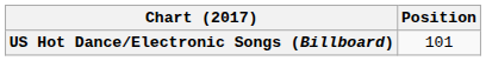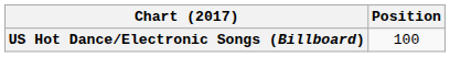 <table class="wikitable plainrowheaders" style="text-align:center">
 <tr>
 <th scope="col">Chart (2017)</th>
 <th scope="col">Position</th>
 </tr>
 <tr>
 <th scope="row">US Hot Dance/Electronic Songs (<em>Billboard</em>)</th>
-<td>101</td>
+<td>100</td>
 </tr>
 </table>
